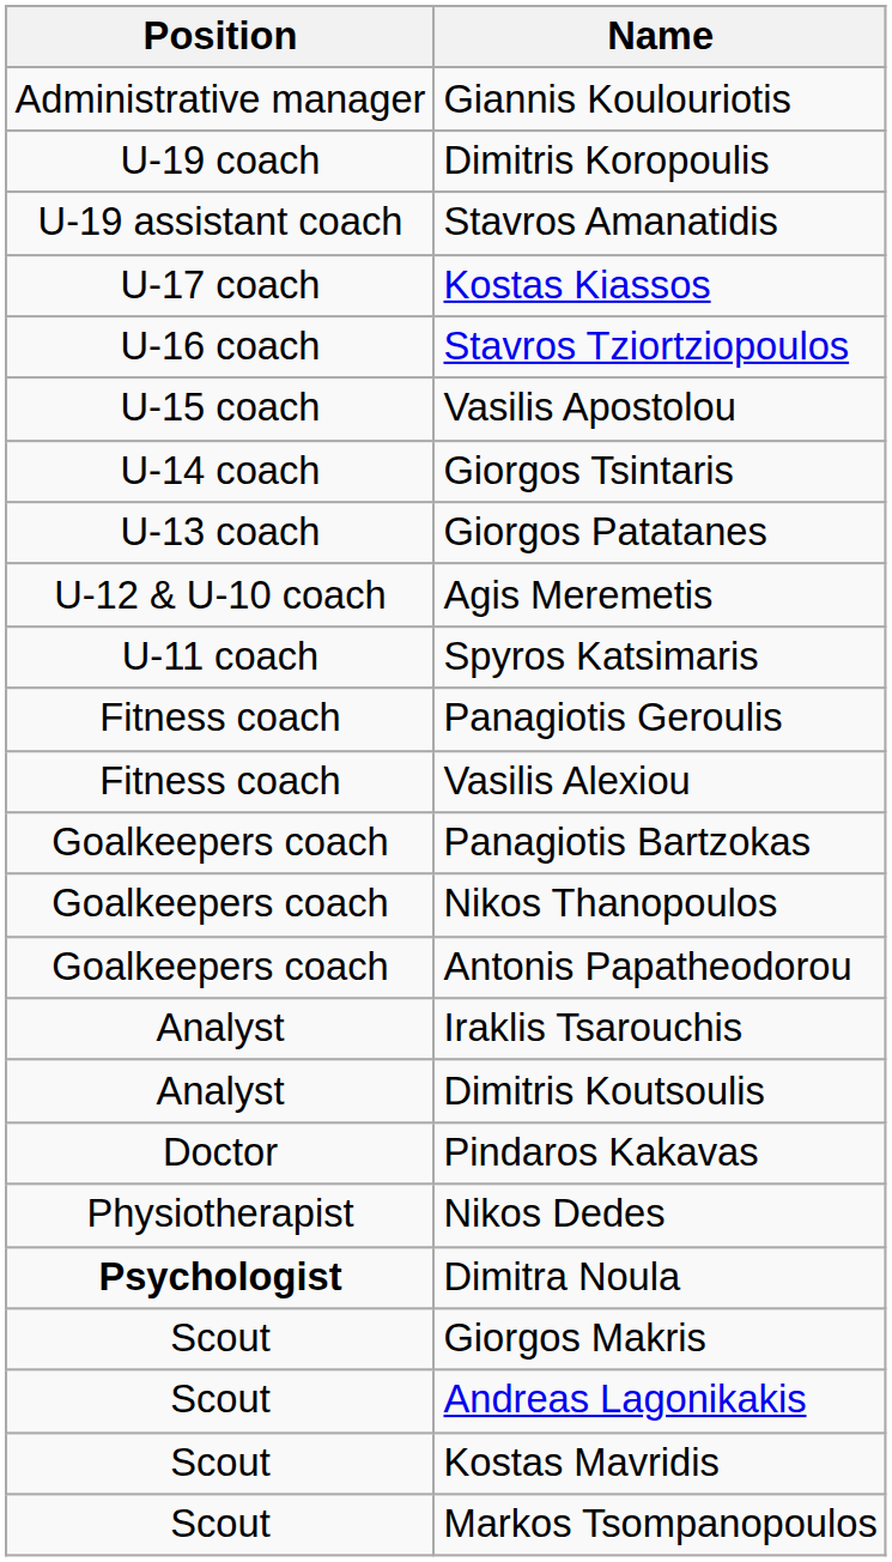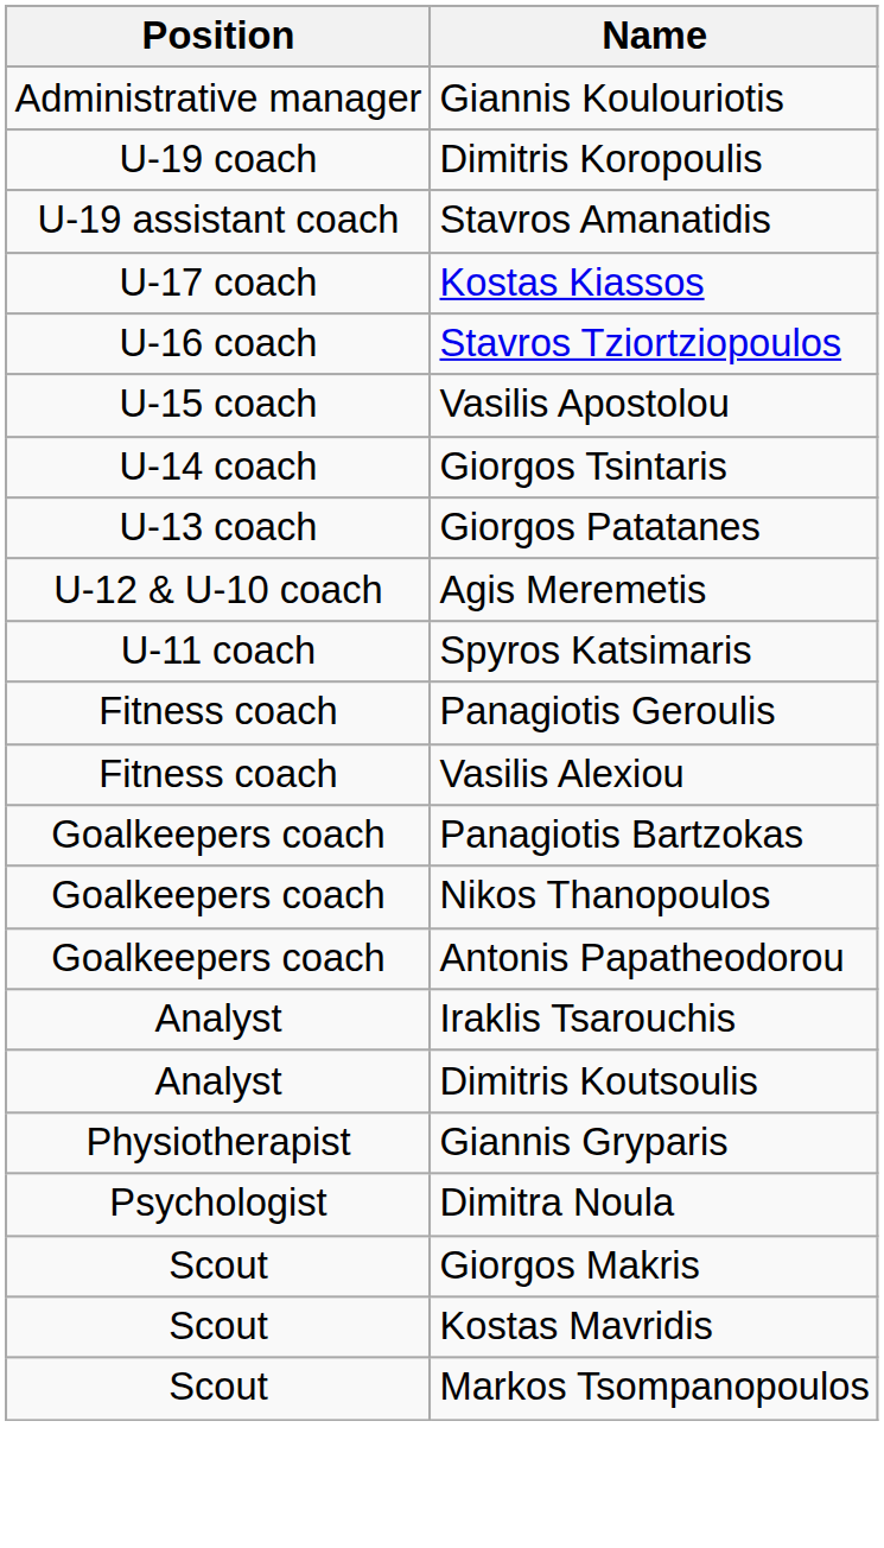 <table class="wikitable" style="text-align: center;">
 <tr>
 <th>Position</th>
 <th>Name</th>
 </tr>
 <tr>
 <td>Administrative manager</td>
 <td style="text-align:left;"> Giannis Koulouriotis</td>
 </tr>
 <tr>
 <td>U-19 coach</td>
 <td style="text-align:left;"> Dimitris Koropoulis</td>
 </tr>
 <tr>
 <td>U-19 assistant coach</td>
 <td style="text-align:left;"> Stavros Amanatidis</td>
 </tr>
 <tr>
 <td>U-17 coach</td>
 <td style="text-align:left;"> <a href='#'>Kostas Kiassos</a></td>
 </tr>
 <tr>
 <td>U-16 coach</td>
 <td style="text-align:left;"> <a href='#'>Stavros Tziortziopoulos</a></td>
 </tr>
 <tr>
 <td>U-15 coach</td>
 <td style="text-align:left;"> Vasilis Apostolou</td>
 </tr>
 <tr>
 <td>U-14 coach</td>
 <td style="text-align:left;"> Giorgos Tsintaris</td>
 </tr>
 <tr>
 <td>U-13 coach</td>
 <td style="text-align:left;"> Giorgos Patatanes</td>
 </tr>
 <tr>
 <td>U-12 & U-10 coach</td>
 <td style="text-align:left;"> Agis Meremetis</td>
 </tr>
 <tr>
 <td>U-11 coach</td>
 <td style="text-align:left;"> Spyros Katsimaris</td>
 </tr>
 <tr>
 <td>Fitness coach</td>
 <td style="text-align:left;"> Panagiotis Geroulis</td>
 </tr>
 <tr>
 <td>Fitness coach</td>
 <td style="text-align:left;"> Vasilis Alexiou</td>
 </tr>
 <tr>
 <td>Goalkeepers coach</td>
 <td style="text-align:left;"> Panagiotis Bartzokas</td>
 </tr>
 <tr>
 <td>Goalkeepers coach</td>
 <td style="text-align:left;"> Nikos Thanopoulos</td>
 </tr>
 <tr>
 <td>Goalkeepers coach</td>
 <td style="text-align:left;"> Antonis Papatheodorou</td>
 </tr>
 <tr>
 <td>Analyst</td>
 <td style="text-align:left;"> Iraklis Tsarouchis</td>
 </tr>
 <tr>
 <td>Analyst</td>
 <td style="text-align:left;"> Dimitris Koutsoulis</td>
 </tr>
 <tr>
-<td>Doctor</td>
-<td style="text-align:left;"> Pindaros Kakavas</td>
+<td>Physiotherapist</td>
+<td style="text-align:left;"> Giannis Gryparis</td>
 </tr>
 <tr>
-<td>Physiotherapist</td>
-<td style="text-align:left;"> Nikos Dedes</td>
-</tr>
-<tr>
-<td><strong>Psychologist</strong></td>
+<td>Psychologist</td>
 <td style="text-align:left;"> Dimitra Noula</td>
 </tr>
 <tr>
 <td>Scout</td>
 <td style="text-align:left;"> Giorgos Makris</td>
-</tr>
-<tr>
-<td>Scout</td>
-<td style="text-align:left;"> <a href='#'>Andreas Lagonikakis</a></td>
 </tr>
 <tr>
 <td>Scout</td>
 <td style="text-align:left;"> Kostas Mavridis</td>
 </tr>
 <tr>
 <td>Scout</td>
 <td style="text-align:left;"> Markos Tsompanopoulos</td>
 </tr>
 </table>
